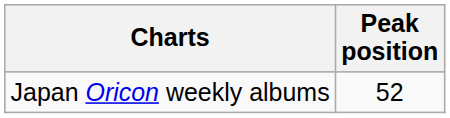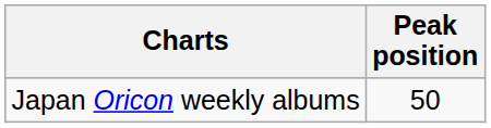 <table class="wikitable sortable">
 <tr>
 <th>Charts</th>
 <th>Peak<br>position</th>
 </tr>
 <tr>
 <td>Japan <em><a href='#'>Oricon</a></em> weekly albums</td>
-<td align="center">52</td>
+<td align="center">50</td>
 </tr>
 </table>
